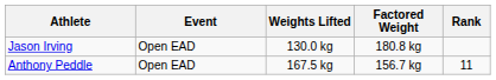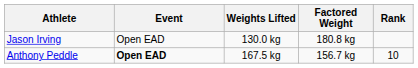 <table class=wikitable style="font-size:90%">
 <tr>
 <th width=150>Athlete</th>
 <th width=150>Event</th>
 <th width=100>Weights Lifted</th>
 <th width=100>Factored Weight</th>
 <th width=50>Rank</th>
 </tr>
 <tr>
 <td><a href='#'>Jason Irving</a></td>
 <td>Open EAD</td>
 <td align="center">130.0 kg</td>
 <td align="center">180.8 kg</td>
 <td align="center"></td>
 </tr>
 <tr>
 <td><a href='#'>Anthony Peddle</a></td>
-<td>Open EAD</td>
+<td><strong>Open EAD</strong></td>
 <td align="center">167.5 kg</td>
 <td align="center">156.7 kg</td>
-<td align="center">11</td>
+<td align="center">10</td>
 </tr>
 </table>
